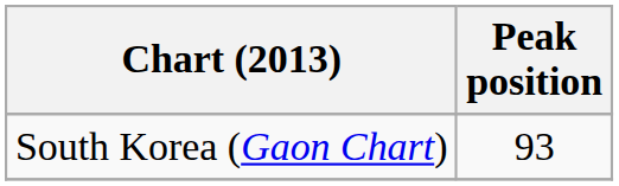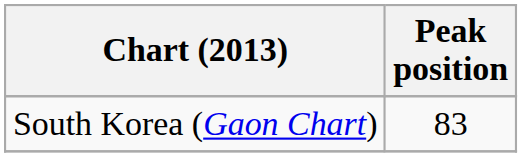 <table class="wikitable sortable">
 <tr>
 <th>Chart (2013)</th>
 <th>Peak<br>position</th>
 </tr>
 <tr>
 </tr>
 <tr>
 <td>South Korea (<em><a href='#'>Gaon Chart</a></em>)</td>
-<td style="text-align:center;">93</td>
+<td style="text-align:center;">83</td>
 </tr>
 <tr>
 </tr>
 <tr>
 </tr>
 <tr>
 </tr>
 </table>
